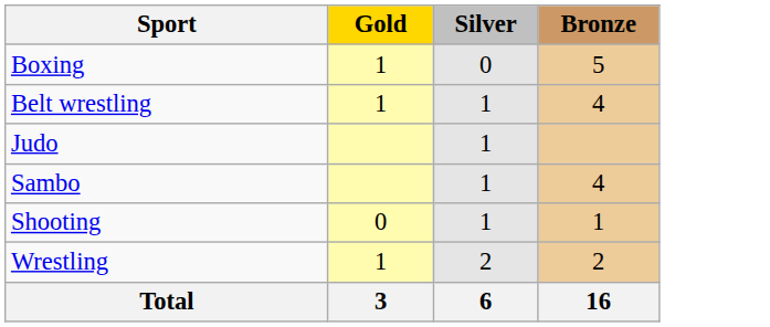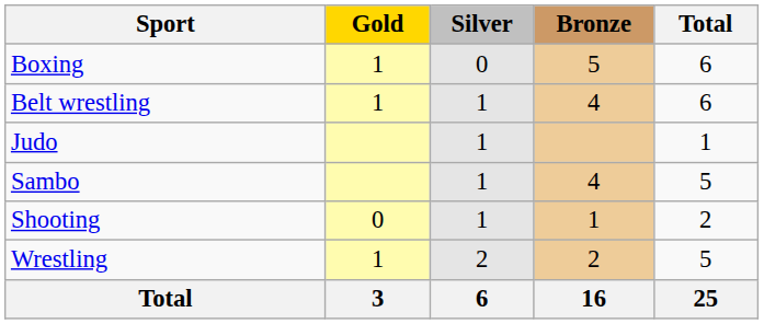 <table class="wikitable sortable" style="text-align:center;">
 <tr>
 <th width=200>Sport</th>
 <td bgcolor=gold width=60><strong>Gold</strong></td>
 <td bgcolor=silver width=60><strong>Silver</strong></td>
 <td bgcolor=#cc9966 width=70><strong>Bronze</strong></td>
+<th width=60>Total</th>
 </tr>
 <tr>
 <td align=left><a href='#'>Boxing</a></td>
 <td bgcolor=#fffcaf>1</td>
 <td bgcolor="#e5e5e5">0</td>
 <td bgcolor="#eecc99">5</td>
+<td>6</td>
 </tr>
 <tr>
 <td align=left><a href='#'>Belt wrestling</a></td>
 <td bgcolor=#fffcaf>1</td>
 <td bgcolor="#e5e5e5">1</td>
 <td bgcolor="#eecc99">4</td>
+<td>6</td>
 </tr>
 <tr>
 <td align=left><a href='#'>Judo</a></td>
 <td bgcolor=#fffcaf></td>
 <td bgcolor=#e5e5e5>1</td>
 <td bgcolor="#eecc99"></td>
+<td>1</td>
 </tr>
 <tr>
 <td align=left><a href='#'>Sambo</a></td>
 <td bgcolor=#fffcaf></td>
 <td bgcolor=#e5e5e5>1</td>
 <td bgcolor="#eecc99">4</td>
+<td>5</td>
 </tr>
 <tr>
 <td align=left><a href='#'>Shooting</a></td>
 <td bgcolor=#fffcaf>0</td>
 <td bgcolor=#e5e5e5>1</td>
 <td bgcolor=#eecc99>1</td>
+<td>2</td>
 </tr>
 <tr>
 <td align=left><a href='#'>Wrestling</a></td>
 <td bgcolor=#fffcaf>1</td>
 <td bgcolor="#e5e5e5">2</td>
 <td bgcolor="#eecc99">2</td>
+<td>5</td>
 </tr>
 <tr>
 <th>Total</th>
 <th>3</th>
 <th>6</th>
 <th>16</th>
+<th>25</th>
 </tr>
 </table>
